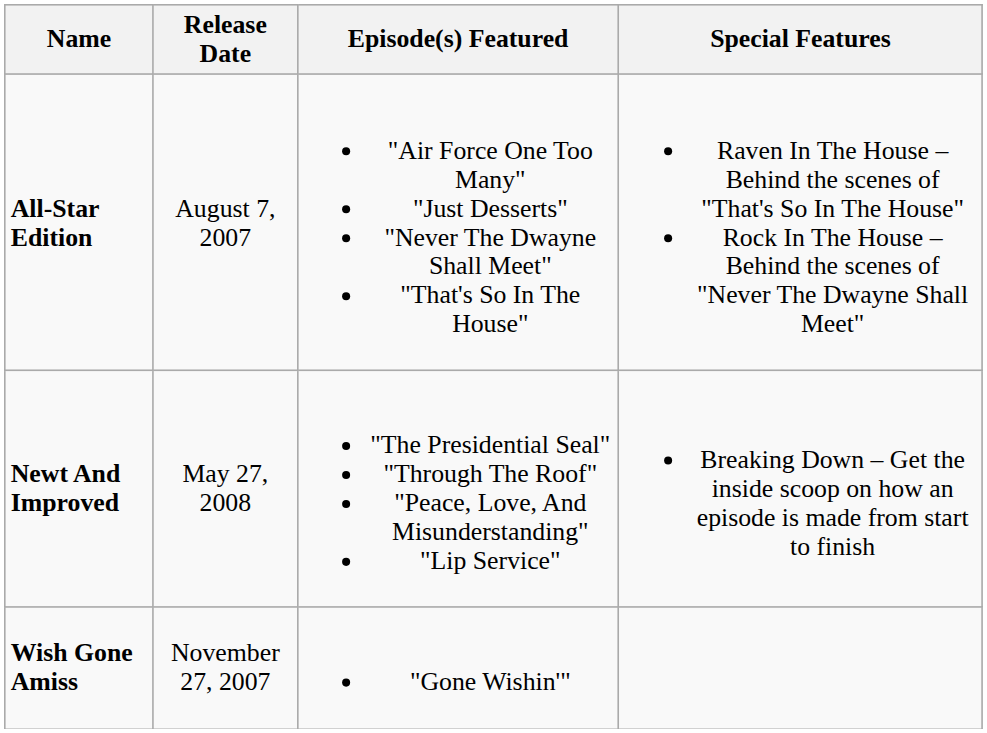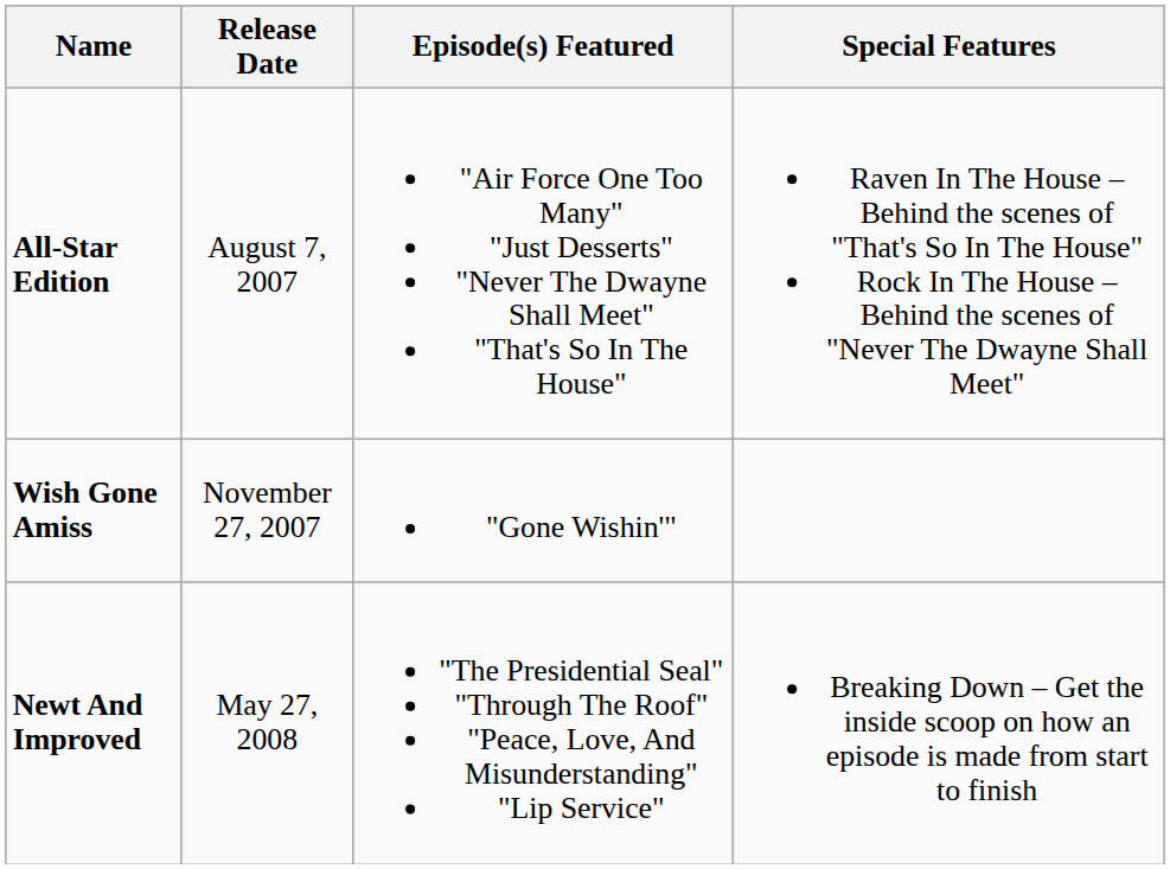 <table class="wikitable">
 <tr>
 <th>Name</th>
 <th>Release Date</th>
 <th>Episode(s) Featured</th>
 <th>Special Features</th>
 </tr>
 <tr>
 <td style="text-align: left; top"><strong>All-Star Edition</strong></td>
 <td style="text-align: center; top">August 7, 2007</td>
 <td style="text-align: center; top"><br><ul><li>"Air Force One Too Many"</li><li>"Just Desserts"</li><li>"Never The Dwayne Shall Meet"</li><li>"That's So In The House"</li></ul></td>
 <td style="text-align: center; top"><br><ul><li>Raven In The House – Behind the scenes of "That's So In The House"</li><li>Rock In The House – Behind the scenes of "Never The Dwayne Shall Meet"</li></ul></td>
 </tr>
 <tr>
+<td style="text-align: left; top"><strong>Wish Gone Amiss</strong></td>
+<td style="text-align: center; top">November 27, 2007</td>
+<td style="text-align: center; top"><br><ul><li>"Gone Wishin'"</li></ul></td>
+<td style="text-align: center; top"></td>
+</tr>
+<tr>
 <td style="text-align: left; top"><strong>Newt And Improved</strong></td>
 <td style="text-align: center; top">May 27, 2008</td>
 <td style="text-align: center; top"><br><ul><li>"The Presidential Seal"</li><li>"Through The Roof"</li><li>"Peace, Love, And Misunderstanding"</li><li>"Lip Service"</li></ul></td>
 <td style="text-align: center; top"><br><ul><li>Breaking Down – Get the inside scoop on how an episode is made from start to finish</li></ul></td>
 </tr>
-<tr>
-<td style="text-align: left; top"><strong>Wish Gone Amiss</strong></td>
-<td style="text-align: center; top">November 27, 2007</td>
-<td style="text-align: center; top"><br><ul><li>"Gone Wishin'"</li></ul></td>
-<td style="text-align: center; top"></td>
-</tr>
 </table>
